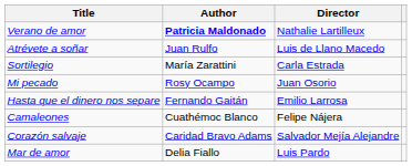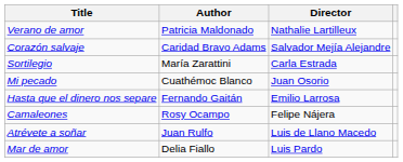 <table class="wikitable sortable">
 <tr>
 <th>Title</th>
 <th>Author</th>
 <th>Director</th>
 <th></th>
 </tr>
 <tr>
 <td><em><a href='#'>Verano de amor</a></em></td>
-<td><strong><a href='#'>Patricia Maldonado</a></strong></td>
+<td><a href='#'>Patricia Maldonado</a></td>
 <td><a href='#'>Nathalie Lartilleux</a></td>
 <td></td>
 </tr>
 <tr>
-<td><em><a href='#'>Atrévete a soñar</a></em></td>
-<td><a href='#'>Juan Rulfo</a></td>
-<td><a href='#'>Luis de Llano Macedo</a></td>
+<td><em><a href='#'>Corazón salvaje</a></em></td>
+<td><a href='#'>Caridad Bravo Adams</a></td>
+<td><a href='#'>Salvador Mejía Alejandre</a></td>
 <td></td>
 </tr>
 <tr>
 <td><em><a href='#'>Sortilegio</a></em></td>
 <td>María Zarattini</td>
 <td><a href='#'>Carla Estrada</a></td>
 <td></td>
 </tr>
 <tr>
 <td><em><a href='#'>Mi pecado</a></em></td>
-<td><a href='#'>Rosy Ocampo</a></td>
+<td>Cuathémoc Blanco</td>
 <td><a href='#'>Juan Osorio</a></td>
 <td></td>
 </tr>
 <tr>
 <td><em><a href='#'>Hasta que el dinero nos separe</a></em></td>
 <td><a href='#'>Fernando Gaitán</a></td>
 <td><a href='#'>Emilio Larrosa</a></td>
 <td></td>
 </tr>
 <tr>
 <td><em><a href='#'>Camaleones</a></em></td>
-<td>Cuathémoc Blanco</td>
+<td><a href='#'>Rosy Ocampo</a></td>
 <td>Felipe Nájera</td>
 <td></td>
 </tr>
 <tr>
-<td><em><a href='#'>Corazón salvaje</a></em></td>
-<td><a href='#'>Caridad Bravo Adams</a></td>
-<td><a href='#'>Salvador Mejía Alejandre</a></td>
+<td><em><a href='#'>Atrévete a soñar</a></em></td>
+<td><a href='#'>Juan Rulfo</a></td>
+<td><a href='#'>Luis de Llano Macedo</a></td>
 <td></td>
 </tr>
 <tr>
 <td><em><a href='#'>Mar de amor</a></em></td>
 <td>Delia Fiallo</td>
 <td><a href='#'>Luis Pardo</a></td>
 <td></td>
 </tr>
 </table>
